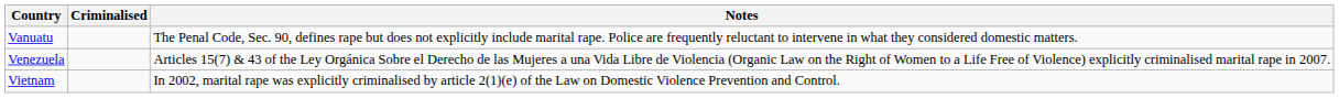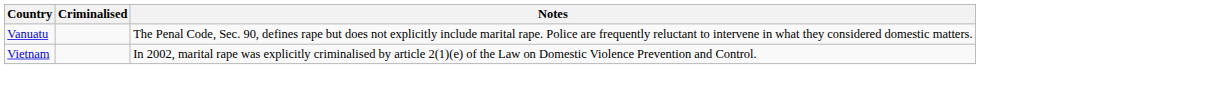 <table class="sortable wikitable">
 <tr>
 <th>Country</th>
 <th>Criminalised</th>
 <th ! class="unsortable">Notes</th>
 </tr>
 <tr>
 <td><a href='#'>Vanuatu</a></td>
 <td></td>
 <td>The Penal Code, Sec. 90, defines rape but does not explicitly include marital rape. Police are frequently reluctant to intervene in what they considered domestic matters.</td>
 </tr>
 <tr>
-<td><a href='#'>Venezuela</a></td>
-<td></td>
-<td>Articles 15(7) & 43 of the Ley Orgánica Sobre el Derecho de las Mujeres a una Vida Libre de Violencia (Organic Law on the Right of Women to a Life Free of Violence) explicitly criminalised marital rape in 2007.</td>
-</tr>
-<tr>
 <td><a href='#'>Vietnam</a></td>
 <td></td>
 <td>In 2002, marital rape was explicitly criminalised by article 2(1)(e) of the Law on Domestic Violence Prevention and Control.</td>
 </tr>
 </table>
